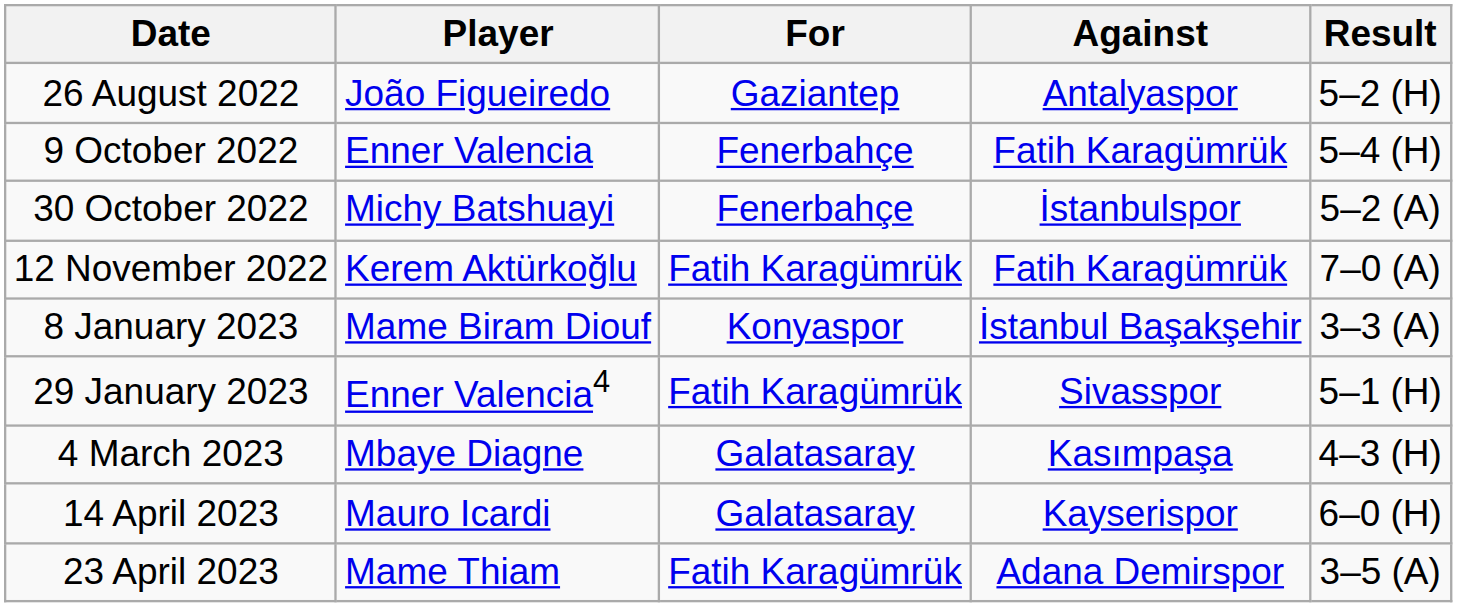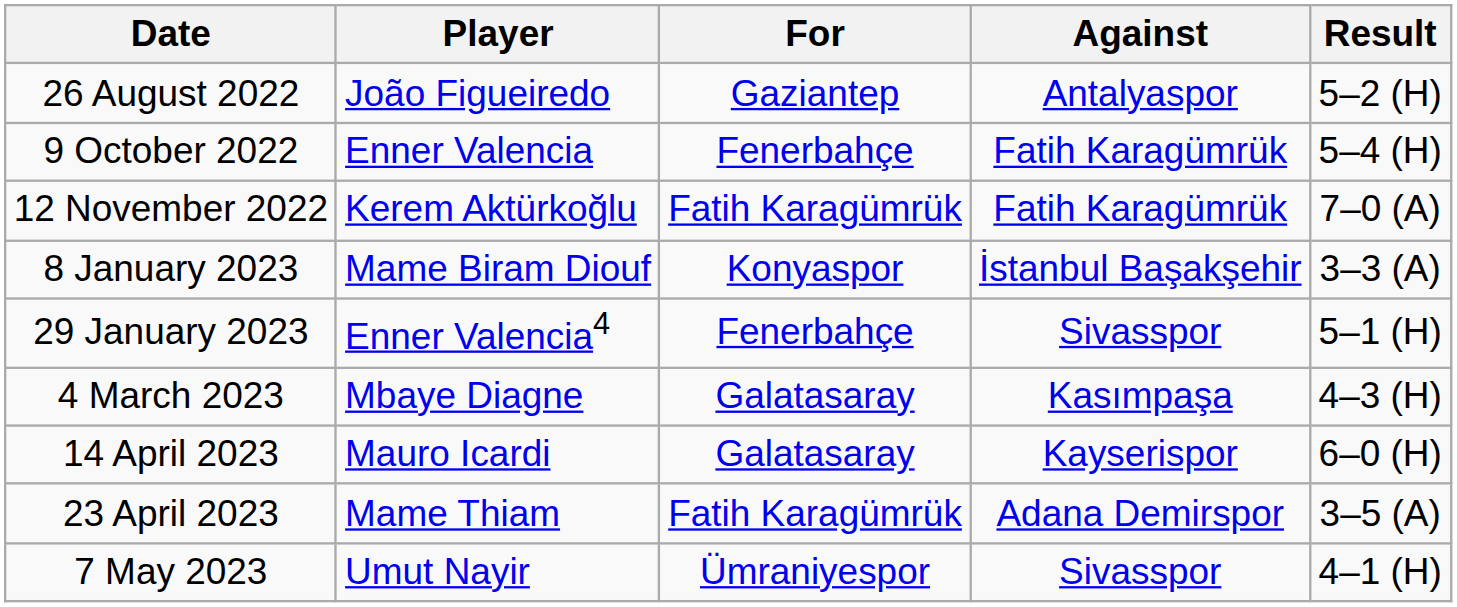 <table class="wikitable sortable">
 <tr>
 <th>Date</th>
 <th>Player</th>
 <th>For</th>
 <th>Against</th>
 <th style="text-align:center">Result</th>
 </tr>
 <tr>
 <td align=center>26 August 2022</td>
 <td> <a href='#'>João Figueiredo</a></td>
 <td align=center><a href='#'>Gaziantep</a></td>
 <td align=center><a href='#'>Antalyaspor</a></td>
 <td align=center>5–2 (H)</td>
 </tr>
 <tr>
 <td align=center>9 October 2022</td>
 <td> <a href='#'>Enner Valencia</a></td>
 <td align=center><a href='#'>Fenerbahçe</a></td>
 <td align=center><a href='#'>Fatih Karagümrük</a></td>
 <td align=center>5–4 (H)</td>
 </tr>
 <tr>
-<td align=center>30 October 2022</td>
-<td> <a href='#'>Michy Batshuayi</a></td>
-<td align=center><a href='#'>Fenerbahçe</a></td>
-<td align=center><a href='#'>İstanbulspor</a></td>
-<td align=center>5–2 (A)</td>
-</tr>
-<tr>
 <td align=center>12 November 2022</td>
 <td> <a href='#'>Kerem Aktürkoğlu</a></td>
 <td align=center><a href='#'>Fatih Karagümrük</a></td>
 <td align=center><a href='#'>Fatih Karagümrük</a></td>
 <td align=center>7–0 (A)</td>
 </tr>
 <tr>
 <td align=center>8 January 2023</td>
 <td> <a href='#'>Mame Biram Diouf</a></td>
 <td align=center><a href='#'>Konyaspor</a></td>
 <td align=center><a href='#'>İstanbul Başakşehir</a></td>
 <td align=center>3–3 (A)</td>
 </tr>
 <tr>
 <td align=center>29 January 2023</td>
 <td> <a href='#'>Enner Valencia</a><sup>4</sup></td>
-<td align=center><a href='#'>Fatih Karagümrük</a></td>
+<td align=center><a href='#'>Fenerbahçe</a></td>
 <td align=center><a href='#'>Sivasspor</a></td>
 <td align=center>5–1 (H)</td>
 </tr>
 <tr>
 <td align=center>4 March 2023</td>
 <td> <a href='#'>Mbaye Diagne</a></td>
 <td align=center><a href='#'>Galatasaray</a></td>
 <td align=center><a href='#'>Kasımpaşa</a></td>
 <td align=center>4–3 (H)</td>
 </tr>
 <tr>
 <td align=center>14 April 2023</td>
 <td> <a href='#'>Mauro Icardi</a></td>
 <td align=center><a href='#'>Galatasaray</a></td>
 <td align=center><a href='#'>Kayserispor</a></td>
 <td align=center>6–0 (H)</td>
 </tr>
 <tr>
 <td align=center>23 April 2023</td>
 <td> <a href='#'>Mame Thiam</a></td>
 <td align=center><a href='#'>Fatih Karagümrük</a></td>
 <td align=center><a href='#'>Adana Demirspor</a></td>
 <td align=center>3–5 (A)</td>
 </tr>
+<tr>
+<td align=center>7 May 2023</td>
+<td> <a href='#'>Umut Nayir</a></td>
+<td align=center><a href='#'>Ümraniyespor</a></td>
+<td align=center><a href='#'>Sivasspor</a></td>
+<td align=center>4–1 (H)</td>
+</tr>
 </table>
